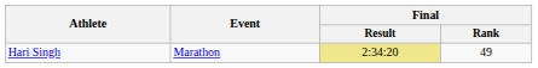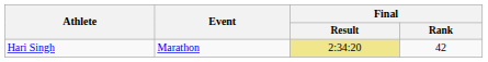 <table class="wikitable" style="font-size:90%; width:50%">
 <tr>
 <th rowspan="2">Athlete</th>
 <th rowspan="2">Event</th>
 <th colspan="2">Final</th>
 </tr>
 <tr style="font-size:95%">
 <th>Result</th>
 <th>Rank</th>
 </tr>
 <tr style="text-align:center">
 <td style="text-align:left"><a href='#'>Hari Singh</a></td>
 <td style="text-align:left"><a href='#'>Marathon</a></td>
 <td style="background: khaki;">2:34:20</td>
-<td>49</td>
+<td>42</td>
 </tr>
 </table>
